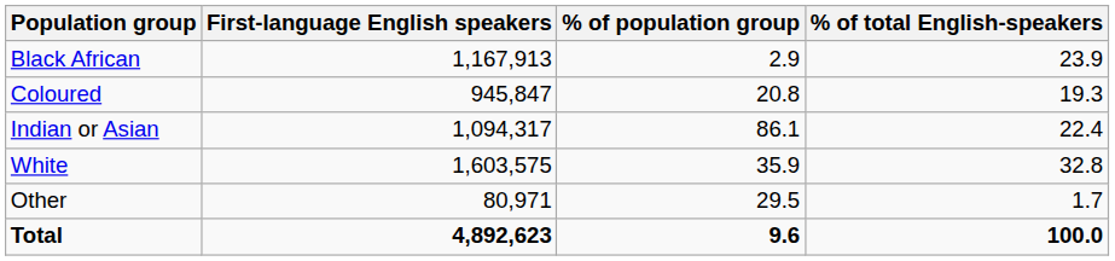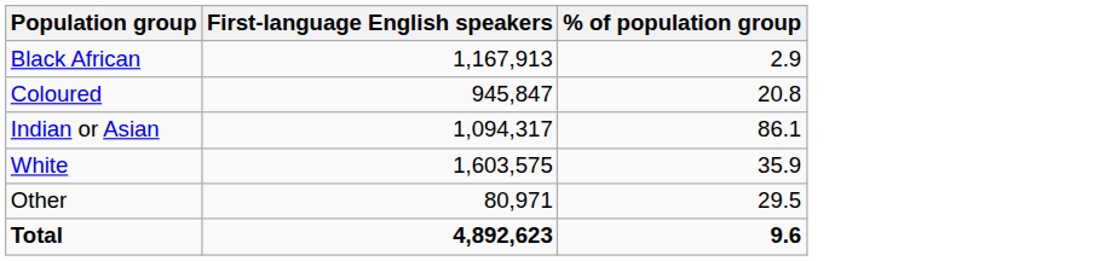 <table class="wikitable sortable" style="text-align:right">
 <tr>
 <th>Population group</th>
 <th>First-language English speakers</th>
 <th>% of population group</th>
-<th>% of total English-speakers</th>
 </tr>
 <tr>
 <td style="text-align:left"><a href='#'>Black African</a></td>
 <td>1,167,913</td>
 <td>2.9</td>
-<td>23.9</td>
 </tr>
 <tr>
 <td style="text-align:left"><a href='#'>Coloured</a></td>
 <td>945,847</td>
 <td>20.8</td>
-<td>19.3</td>
 </tr>
 <tr>
 <td style="text-align:left"><a href='#'>Indian</a> or <a href='#'>Asian</a></td>
 <td>1,094,317</td>
 <td>86.1</td>
-<td>22.4</td>
 </tr>
 <tr>
 <td style="text-align:left"><a href='#'>White</a></td>
 <td>1,603,575</td>
 <td>35.9</td>
-<td>32.8</td>
 </tr>
 <tr>
 <td style="text-align:left">Other</td>
 <td>80,971</td>
 <td>29.5</td>
-<td>1.7</td>
 </tr>
 <tr class="sortbottom">
 <td style="text-align:left"><strong>Total</strong></td>
 <td><strong>4,892,623</strong></td>
 <td><strong>9.6</strong></td>
-<td><strong>100.0</strong></td>
 </tr>
 </table>
